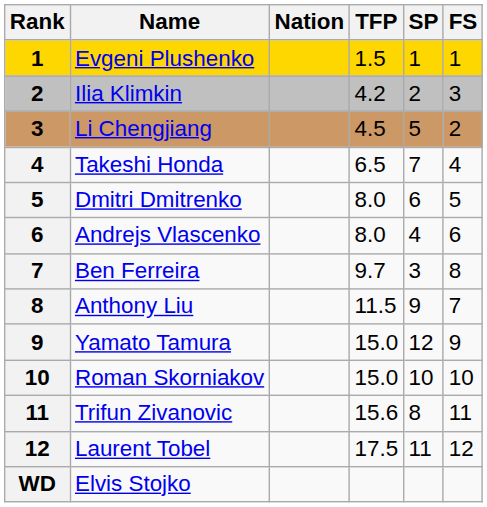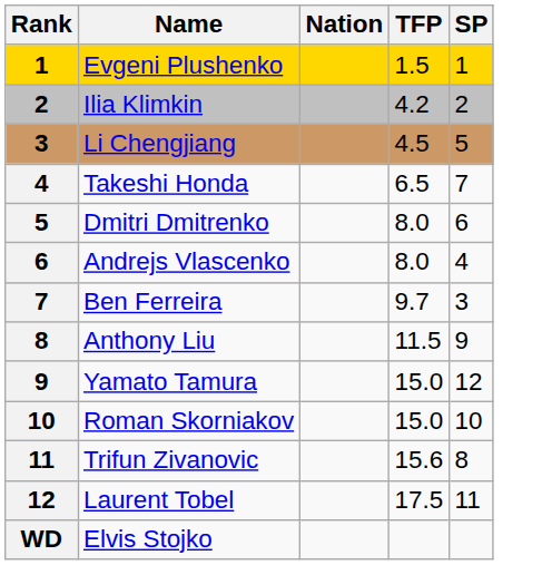 <table class="wikitable">
 <tr>
 <th>Rank</th>
 <th>Name</th>
 <th>Nation</th>
 <th>TFP</th>
 <th>SP</th>
-<th>FS</th>
 </tr>
 <tr bgcolor="gold">
 <td align="center"><strong>1</strong></td>
 <td><a href='#'>Evgeni Plushenko</a></td>
 <td></td>
 <td>1.5</td>
-<td>1</td>
 <td>1</td>
 </tr>
 <tr bgcolor="silver">
 <td align="center"><strong>2</strong></td>
 <td><a href='#'>Ilia Klimkin</a></td>
 <td></td>
 <td>4.2</td>
 <td>2</td>
-<td>3</td>
 </tr>
 <tr bgcolor="cc9966">
 <td align="center"><strong>3</strong></td>
 <td><a href='#'>Li Chengjiang</a></td>
 <td></td>
 <td>4.5</td>
 <td>5</td>
-<td>2</td>
 </tr>
 <tr>
 <th>4</th>
 <td><a href='#'>Takeshi Honda</a></td>
 <td></td>
 <td>6.5</td>
 <td>7</td>
-<td>4</td>
 </tr>
 <tr>
 <th>5</th>
 <td><a href='#'>Dmitri Dmitrenko</a></td>
 <td></td>
 <td>8.0</td>
 <td>6</td>
-<td>5</td>
 </tr>
 <tr>
 <th>6</th>
 <td><a href='#'>Andrejs Vlascenko</a></td>
 <td></td>
 <td>8.0</td>
 <td>4</td>
-<td>6</td>
 </tr>
 <tr>
 <th>7</th>
 <td><a href='#'>Ben Ferreira</a></td>
 <td></td>
 <td>9.7</td>
 <td>3</td>
-<td>8</td>
 </tr>
 <tr>
 <th>8</th>
 <td><a href='#'>Anthony Liu</a></td>
 <td></td>
 <td>11.5</td>
 <td>9</td>
-<td>7</td>
 </tr>
 <tr>
 <th>9</th>
 <td><a href='#'>Yamato Tamura</a></td>
 <td></td>
 <td>15.0</td>
 <td>12</td>
-<td>9</td>
 </tr>
 <tr>
 <th>10</th>
 <td><a href='#'>Roman Skorniakov</a></td>
 <td></td>
 <td>15.0</td>
-<td>10</td>
 <td>10</td>
 </tr>
 <tr>
 <th>11</th>
 <td><a href='#'>Trifun Zivanovic</a></td>
 <td></td>
 <td>15.6</td>
 <td>8</td>
-<td>11</td>
 </tr>
 <tr>
 <th>12</th>
 <td><a href='#'>Laurent Tobel</a></td>
 <td></td>
 <td>17.5</td>
 <td>11</td>
-<td>12</td>
 </tr>
 <tr>
 <th>WD</th>
 <td><a href='#'>Elvis Stojko</a></td>
 <td></td>
 <td></td>
 <td></td>
-<td></td>
 </tr>
 </table>
